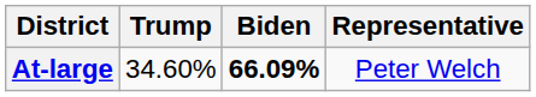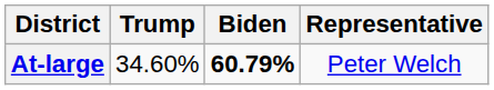 <table class=wikitable>
 <tr>
 <th>District</th>
 <th>Trump</th>
 <th>Biden</th>
 <th>Representative</th>
 </tr>
 <tr align=center>
 <th><a href='#'>At-large</a></th>
 <td>34.60%</td>
-<td><strong>66.09%</strong></td>
+<td><strong>60.79%</strong></td>
 <td><a href='#'>Peter Welch</a></td>
 </tr>
 </table>
